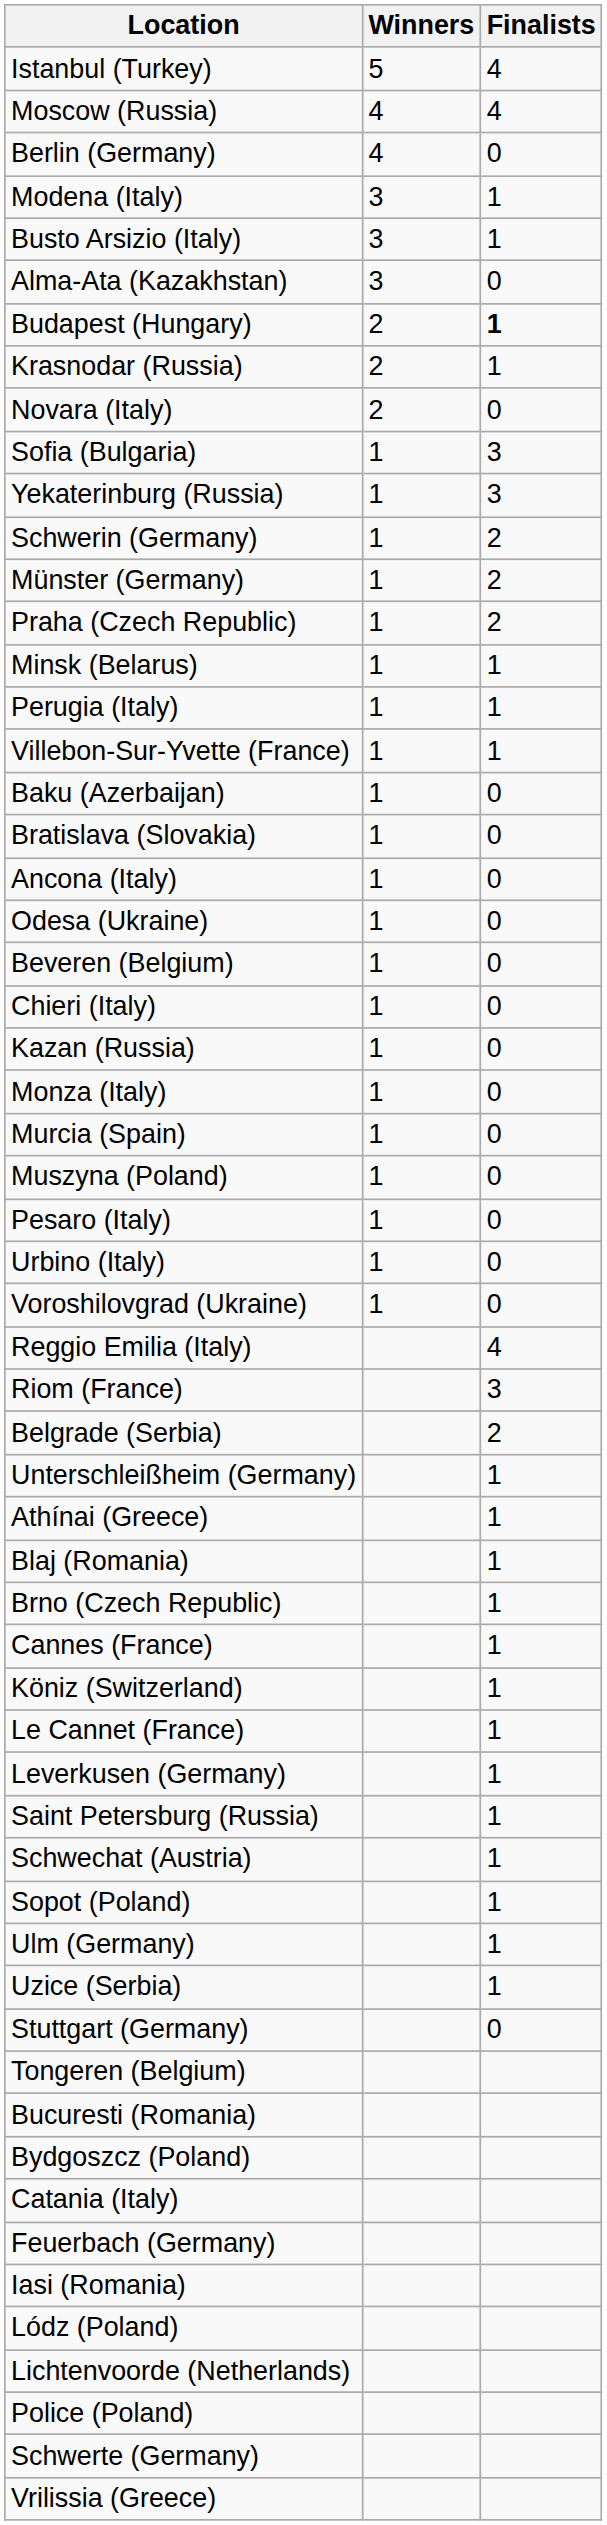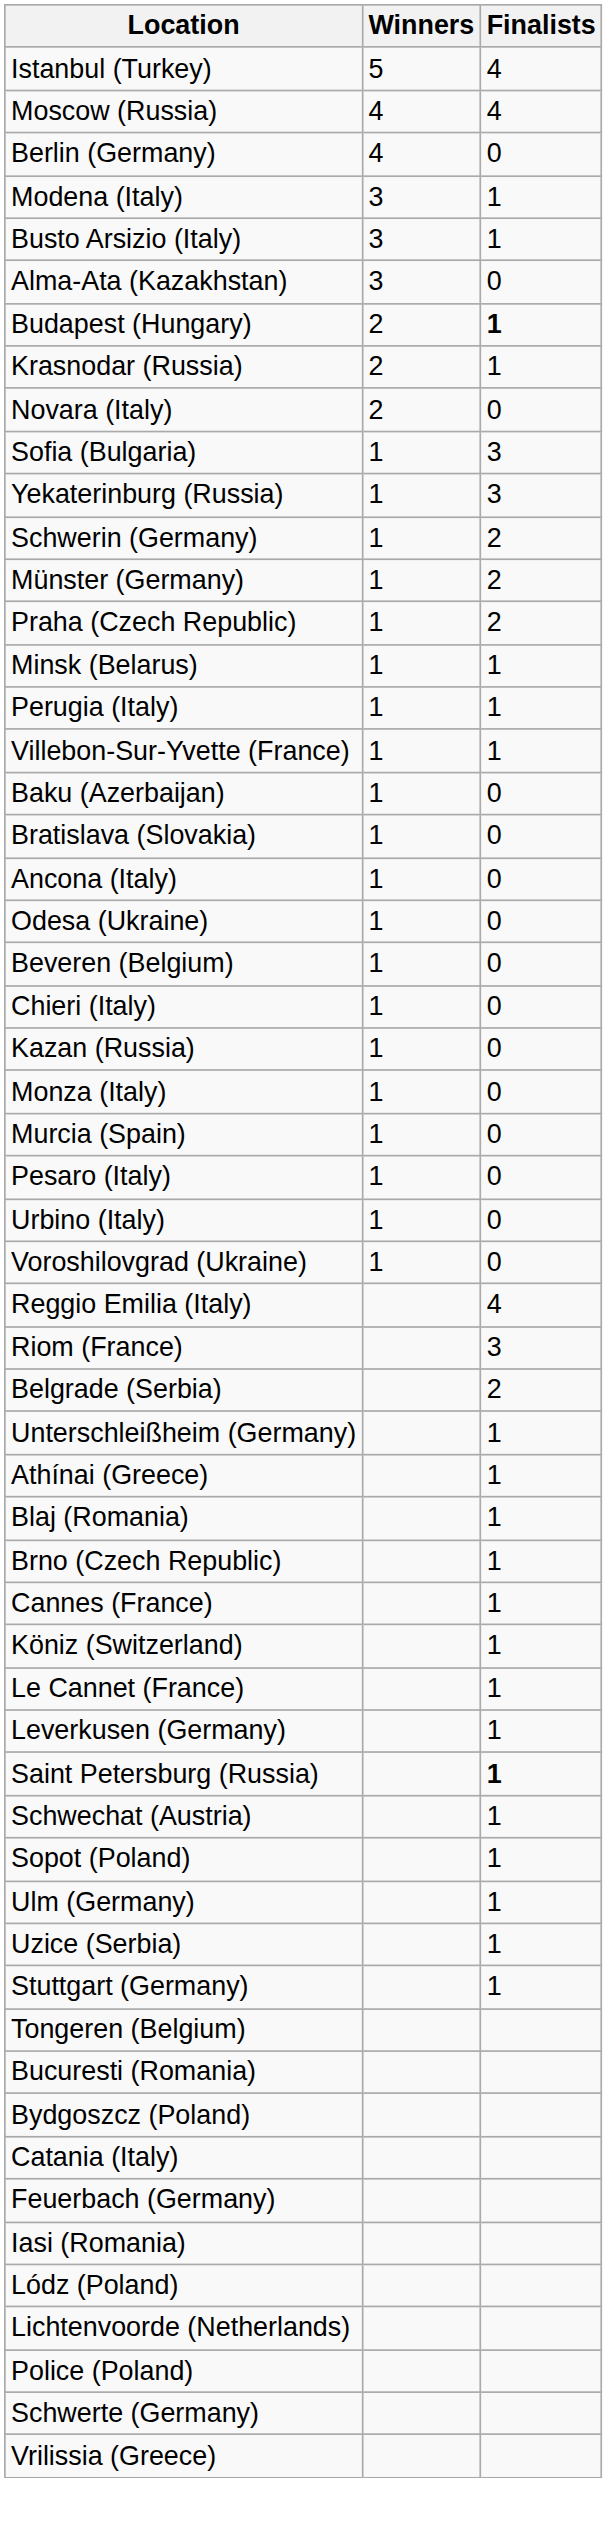 <table class="wikitable">
 <tr>
 <th>Location</th>
 <th>Winners</th>
 <th>Finalists</th>
 </tr>
 <tr>
 <td>Istanbul (Turkey)</td>
 <td>5</td>
 <td>4</td>
 </tr>
 <tr>
 <td>Moscow (Russia)</td>
 <td>4</td>
 <td>4</td>
 </tr>
 <tr>
 <td>Berlin (Germany)</td>
 <td>4</td>
 <td>0</td>
 </tr>
 <tr>
 <td>Modena (Italy)</td>
 <td>3</td>
 <td>1</td>
 </tr>
 <tr>
 <td>Busto Arsizio (Italy)</td>
 <td>3</td>
 <td>1</td>
 </tr>
 <tr>
 <td>Alma-Ata (Kazakhstan)</td>
 <td>3</td>
 <td>0</td>
 </tr>
 <tr>
 <td>Budapest (Hungary)</td>
 <td>2</td>
 <td><strong>1</strong></td>
 </tr>
 <tr>
 <td>Krasnodar (Russia)</td>
 <td>2</td>
 <td>1</td>
 </tr>
 <tr>
 <td>Novara (Italy)</td>
 <td>2</td>
 <td>0</td>
 </tr>
 <tr>
 <td>Sofia (Bulgaria)</td>
 <td>1</td>
 <td>3</td>
 </tr>
 <tr>
 <td>Yekaterinburg (Russia)</td>
 <td>1</td>
 <td>3</td>
 </tr>
 <tr>
 <td>Schwerin (Germany)</td>
 <td>1</td>
 <td>2</td>
 </tr>
 <tr>
 <td>Münster (Germany)</td>
 <td>1</td>
 <td>2</td>
 </tr>
 <tr>
 <td>Praha (Czech Republic)</td>
 <td>1</td>
 <td>2</td>
 </tr>
 <tr>
 <td>Minsk (Belarus)</td>
 <td>1</td>
 <td>1</td>
 </tr>
 <tr>
 <td>Perugia (Italy)</td>
 <td>1</td>
 <td>1</td>
 </tr>
 <tr>
 <td>Villebon-Sur-Yvette (France)</td>
 <td>1</td>
 <td>1</td>
 </tr>
 <tr>
 <td>Baku (Azerbaijan)</td>
 <td>1</td>
 <td>0</td>
 </tr>
 <tr>
 <td>Bratislava (Slovakia)</td>
 <td>1</td>
 <td>0</td>
 </tr>
 <tr>
 <td>Ancona (Italy)</td>
 <td>1</td>
 <td>0</td>
 </tr>
 <tr>
 <td>Odesa (Ukraine)</td>
 <td>1</td>
 <td>0</td>
 </tr>
 <tr>
 <td>Beveren (Belgium)</td>
 <td>1</td>
 <td>0</td>
 </tr>
 <tr>
 <td>Chieri (Italy)</td>
 <td>1</td>
 <td>0</td>
 </tr>
 <tr>
 <td>Kazan (Russia)</td>
 <td>1</td>
 <td>0</td>
 </tr>
 <tr>
 <td>Monza (Italy)</td>
 <td>1</td>
 <td>0</td>
 </tr>
 <tr>
 <td>Murcia (Spain)</td>
 <td>1</td>
 <td>0</td>
 </tr>
 <tr>
-<td>Muszyna (Poland)</td>
-<td>1</td>
-<td>0</td>
-</tr>
-<tr>
 <td>Pesaro (Italy)</td>
 <td>1</td>
 <td>0</td>
 </tr>
 <tr>
 <td>Urbino (Italy)</td>
 <td>1</td>
 <td>0</td>
 </tr>
 <tr>
 <td>Voroshilovgrad (Ukraine)</td>
 <td>1</td>
 <td>0</td>
 </tr>
 <tr>
 <td>Reggio Emilia (Italy)</td>
 <td></td>
 <td>4</td>
 </tr>
 <tr>
 <td>Riom (France)</td>
 <td></td>
 <td>3</td>
 </tr>
 <tr>
 <td>Belgrade (Serbia)</td>
 <td></td>
 <td>2</td>
 </tr>
 <tr>
 <td>Unterschleißheim (Germany)</td>
 <td></td>
 <td>1</td>
 </tr>
 <tr>
 <td>Athínai (Greece)</td>
 <td></td>
 <td>1</td>
 </tr>
 <tr>
 <td>Blaj (Romania)</td>
 <td></td>
 <td>1</td>
 </tr>
 <tr>
 <td>Brno (Czech Republic)</td>
 <td></td>
 <td>1</td>
 </tr>
 <tr>
 <td>Cannes (France)</td>
 <td></td>
 <td>1</td>
 </tr>
 <tr>
 <td>Köniz (Switzerland)</td>
 <td></td>
 <td>1</td>
 </tr>
 <tr>
 <td>Le Cannet (France)</td>
 <td></td>
 <td>1</td>
 </tr>
 <tr>
 <td>Leverkusen (Germany)</td>
 <td></td>
 <td>1</td>
 </tr>
 <tr>
 <td>Saint Petersburg (Russia)</td>
 <td></td>
-<td>1</td>
+<td><strong>1</strong></td>
 </tr>
 <tr>
 <td>Schwechat (Austria)</td>
 <td></td>
 <td>1</td>
 </tr>
 <tr>
 <td>Sopot (Poland)</td>
 <td></td>
 <td>1</td>
 </tr>
 <tr>
 <td>Ulm (Germany)</td>
 <td></td>
 <td>1</td>
 </tr>
 <tr>
 <td>Uzice (Serbia)</td>
 <td></td>
 <td>1</td>
 </tr>
 <tr>
 <td>Stuttgart (Germany)</td>
 <td></td>
-<td>0</td>
+<td>1</td>
 </tr>
 <tr>
 <td>Tongeren (Belgium)</td>
 <td></td>
 <td></td>
 </tr>
 <tr>
 <td>Bucuresti (Romania)</td>
 <td></td>
 <td></td>
 </tr>
 <tr>
 <td>Bydgoszcz (Poland)</td>
 <td></td>
 <td></td>
 </tr>
 <tr>
 <td>Catania (Italy)</td>
 <td></td>
 <td></td>
 </tr>
 <tr>
 <td>Feuerbach (Germany)</td>
 <td></td>
 <td></td>
 </tr>
 <tr>
 <td>Iasi (Romania)</td>
 <td></td>
 <td></td>
 </tr>
 <tr>
 <td>Lódz (Poland)</td>
 <td></td>
 <td></td>
 </tr>
 <tr>
 <td>Lichtenvoorde (Netherlands)</td>
 <td></td>
 <td></td>
 </tr>
 <tr>
 <td>Police (Poland)</td>
 <td></td>
 <td></td>
 </tr>
 <tr>
 <td>Schwerte (Germany)</td>
 <td></td>
 <td></td>
 </tr>
 <tr>
 <td>Vrilissia (Greece)</td>
 <td></td>
 <td></td>
 </tr>
 </table>
